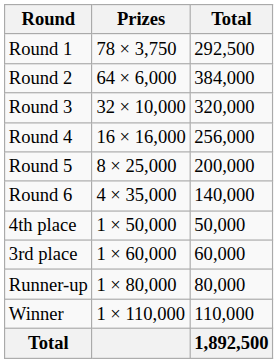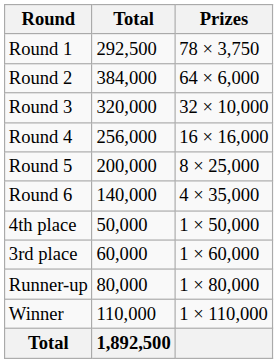 <table class="wikitable">
 <tr>
 <th>Round</th>
+<th>Total</th>
 <th>Prizes</th>
-<th>Total</th>
 </tr>
 <tr>
 <td>Round 1</td>
+<td>292,500</td>
 <td>78 × 3,750</td>
-<td>292,500</td>
 </tr>
 <tr>
 <td>Round 2</td>
+<td>384,000</td>
 <td>64 × 6,000</td>
-<td>384,000</td>
 </tr>
 <tr>
 <td>Round 3</td>
+<td>320,000</td>
 <td>32 × 10,000</td>
-<td>320,000</td>
 </tr>
 <tr>
 <td>Round 4</td>
+<td>256,000</td>
 <td>16 × 16,000</td>
-<td>256,000</td>
 </tr>
 <tr>
 <td>Round 5</td>
+<td>200,000</td>
 <td>8 × 25,000</td>
-<td>200,000</td>
 </tr>
 <tr>
 <td>Round 6</td>
+<td>140,000</td>
 <td>4 × 35,000</td>
-<td>140,000</td>
 </tr>
 <tr>
 <td>4th place</td>
+<td>50,000</td>
 <td>1 × 50,000</td>
-<td>50,000</td>
 </tr>
 <tr>
 <td>3rd place</td>
+<td>60,000</td>
 <td>1 × 60,000</td>
-<td>60,000</td>
 </tr>
 <tr>
 <td>Runner-up</td>
+<td>80,000</td>
 <td>1 × 80,000</td>
-<td>80,000</td>
 </tr>
 <tr>
 <td>Winner</td>
+<td>110,000</td>
 <td>1 × 110,000</td>
-<td>110,000</td>
 </tr>
 <tr>
 <th>Total</th>
+<th>1,892,500</th>
 <th></th>
-<th>1,892,500</th>
 </tr>
 </table>
